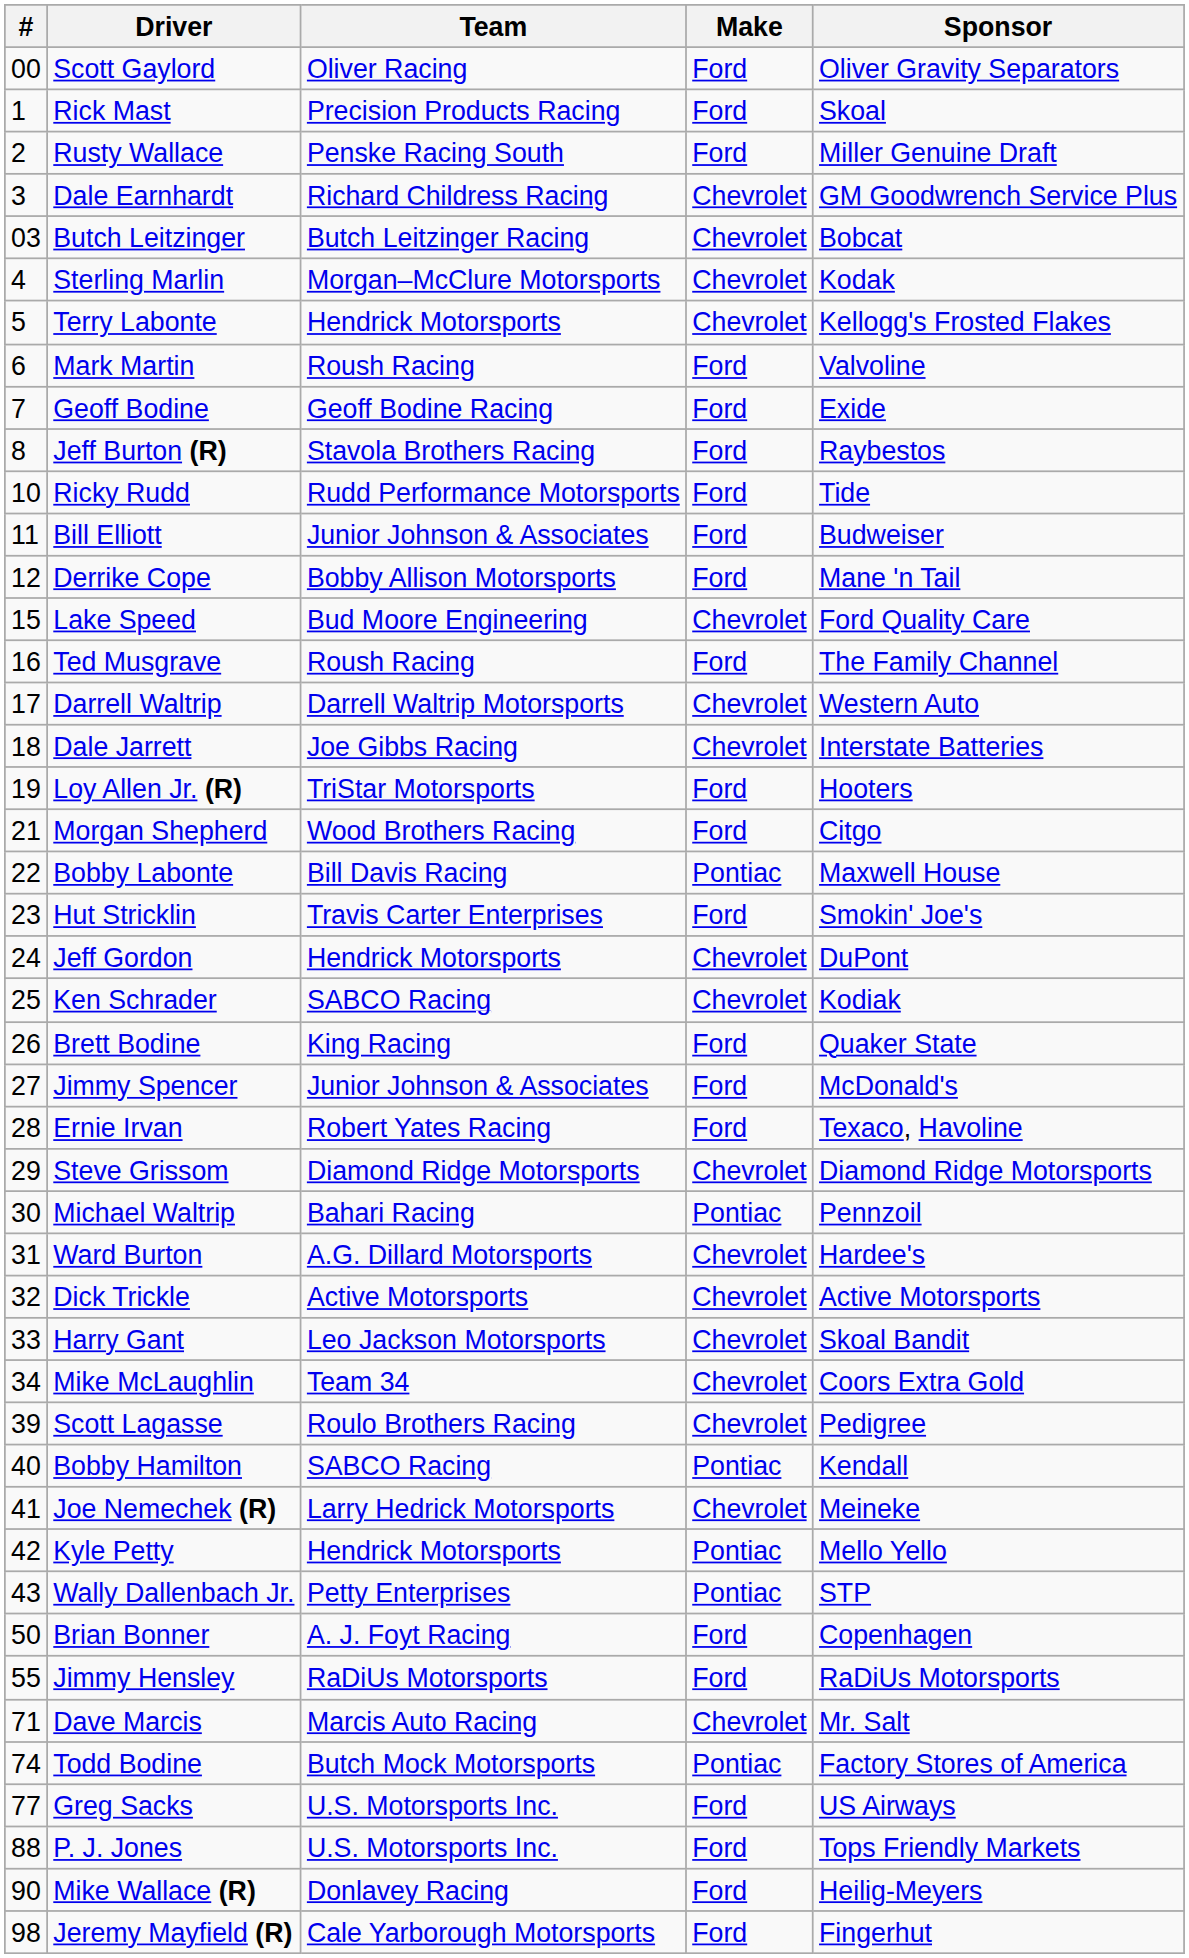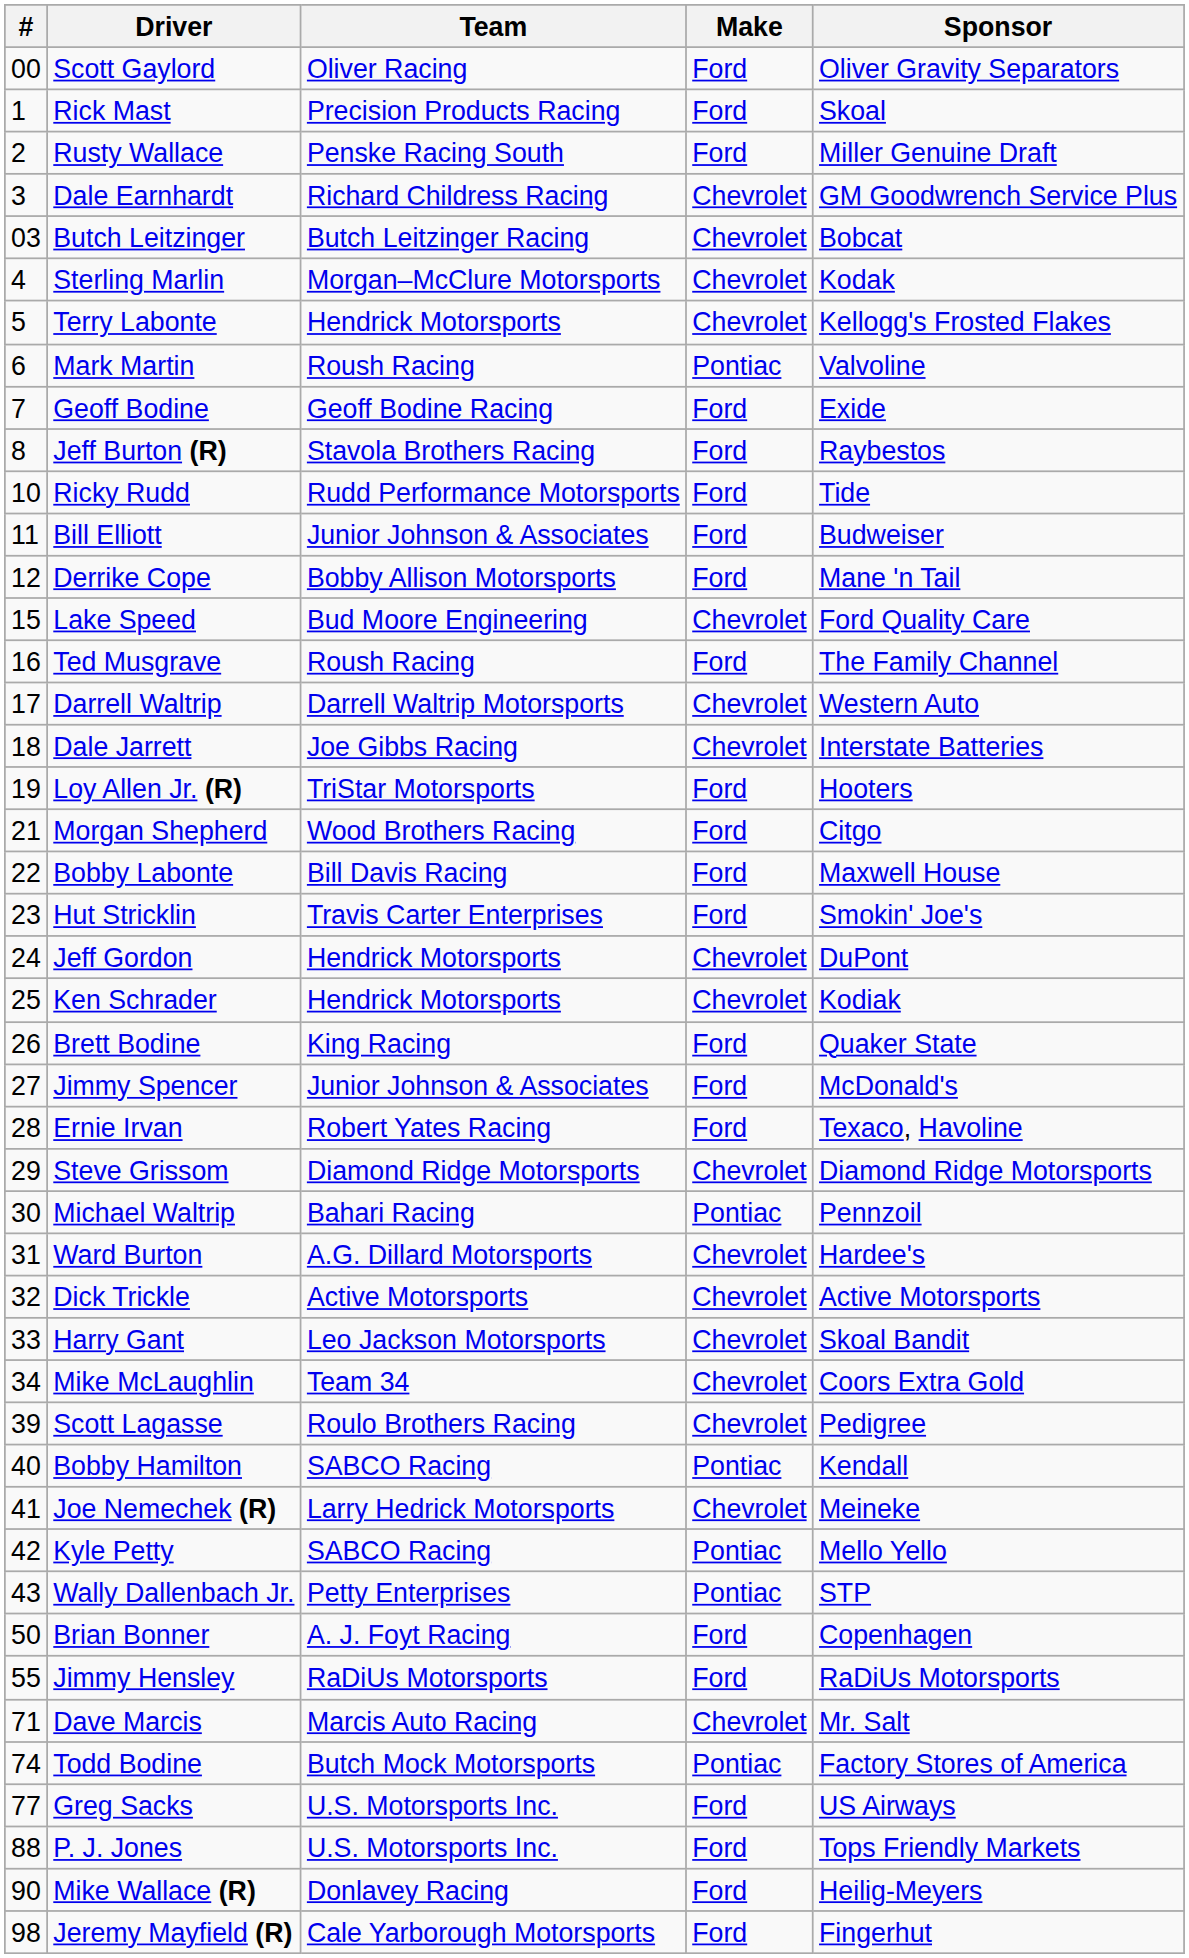 <table class="wikitable" style="font-size:95%">
 <tr>
 <th>#</th>
 <th>Driver</th>
 <th>Team</th>
 <th>Make</th>
 <th>Sponsor</th>
 </tr>
 <tr>
 <td>00</td>
 <td><a href='#'>Scott Gaylord</a></td>
 <td><a href='#'>Oliver Racing</a></td>
 <td><a href='#'>Ford</a></td>
 <td><a href='#'>Oliver Gravity Separators</a></td>
 </tr>
 <tr>
 <td>1</td>
 <td><a href='#'>Rick Mast</a></td>
 <td><a href='#'>Precision Products Racing</a></td>
 <td><a href='#'>Ford</a></td>
 <td><a href='#'>Skoal</a></td>
 </tr>
 <tr>
 <td>2</td>
 <td><a href='#'>Rusty Wallace</a></td>
 <td><a href='#'>Penske Racing South</a></td>
 <td><a href='#'>Ford</a></td>
 <td><a href='#'>Miller Genuine Draft</a></td>
 </tr>
 <tr>
 <td>3</td>
 <td><a href='#'>Dale Earnhardt</a></td>
 <td><a href='#'>Richard Childress Racing</a></td>
 <td><a href='#'>Chevrolet</a></td>
 <td><a href='#'>GM Goodwrench Service Plus</a></td>
 </tr>
 <tr>
 <td>03</td>
 <td><a href='#'>Butch Leitzinger</a></td>
 <td><a href='#'>Butch Leitzinger Racing</a></td>
 <td><a href='#'>Chevrolet</a></td>
 <td><a href='#'>Bobcat</a></td>
 </tr>
 <tr>
 <td>4</td>
 <td><a href='#'>Sterling Marlin</a></td>
 <td><a href='#'>Morgan–McClure Motorsports</a></td>
 <td><a href='#'>Chevrolet</a></td>
 <td><a href='#'>Kodak</a></td>
 </tr>
 <tr>
 <td>5</td>
 <td><a href='#'>Terry Labonte</a></td>
 <td><a href='#'>Hendrick Motorsports</a></td>
 <td><a href='#'>Chevrolet</a></td>
 <td><a href='#'>Kellogg's Frosted Flakes</a></td>
 </tr>
 <tr>
 <td>6</td>
 <td><a href='#'>Mark Martin</a></td>
 <td><a href='#'>Roush Racing</a></td>
-<td><a href='#'>Ford</a></td>
+<td><a href='#'>Pontiac</a></td>
 <td><a href='#'>Valvoline</a></td>
 </tr>
 <tr>
 <td>7</td>
 <td><a href='#'>Geoff Bodine</a></td>
 <td><a href='#'>Geoff Bodine Racing</a></td>
 <td><a href='#'>Ford</a></td>
 <td><a href='#'>Exide</a></td>
 </tr>
 <tr>
 <td>8</td>
 <td><a href='#'>Jeff Burton</a> <strong>(R)</strong></td>
 <td><a href='#'>Stavola Brothers Racing</a></td>
 <td><a href='#'>Ford</a></td>
 <td><a href='#'>Raybestos</a></td>
 </tr>
 <tr>
 <td>10</td>
 <td><a href='#'>Ricky Rudd</a></td>
 <td><a href='#'>Rudd Performance Motorsports</a></td>
 <td><a href='#'>Ford</a></td>
 <td><a href='#'>Tide</a></td>
 </tr>
 <tr>
 <td>11</td>
 <td><a href='#'>Bill Elliott</a></td>
 <td><a href='#'>Junior Johnson & Associates</a></td>
 <td><a href='#'>Ford</a></td>
 <td><a href='#'>Budweiser</a></td>
 </tr>
 <tr>
 <td>12</td>
 <td><a href='#'>Derrike Cope</a></td>
 <td><a href='#'>Bobby Allison Motorsports</a></td>
 <td><a href='#'>Ford</a></td>
 <td><a href='#'>Mane 'n Tail</a></td>
 </tr>
 <tr>
 <td>15</td>
 <td><a href='#'>Lake Speed</a></td>
 <td><a href='#'>Bud Moore Engineering</a></td>
 <td><a href='#'>Chevrolet</a></td>
 <td><a href='#'>Ford Quality Care</a></td>
 </tr>
 <tr>
 <td>16</td>
 <td><a href='#'>Ted Musgrave</a></td>
 <td><a href='#'>Roush Racing</a></td>
 <td><a href='#'>Ford</a></td>
 <td><a href='#'>The Family Channel</a></td>
 </tr>
 <tr>
 <td>17</td>
 <td><a href='#'>Darrell Waltrip</a></td>
 <td><a href='#'>Darrell Waltrip Motorsports</a></td>
 <td><a href='#'>Chevrolet</a></td>
 <td><a href='#'>Western Auto</a></td>
 </tr>
 <tr>
 <td>18</td>
 <td><a href='#'>Dale Jarrett</a></td>
 <td><a href='#'>Joe Gibbs Racing</a></td>
 <td><a href='#'>Chevrolet</a></td>
 <td><a href='#'>Interstate Batteries</a></td>
 </tr>
 <tr>
 <td>19</td>
 <td><a href='#'>Loy Allen Jr.</a> <strong>(R)</strong></td>
 <td><a href='#'>TriStar Motorsports</a></td>
 <td><a href='#'>Ford</a></td>
 <td><a href='#'>Hooters</a></td>
 </tr>
 <tr>
 <td>21</td>
 <td><a href='#'>Morgan Shepherd</a></td>
 <td><a href='#'>Wood Brothers Racing</a></td>
 <td><a href='#'>Ford</a></td>
 <td><a href='#'>Citgo</a></td>
 </tr>
 <tr>
 <td>22</td>
 <td><a href='#'>Bobby Labonte</a></td>
 <td><a href='#'>Bill Davis Racing</a></td>
-<td><a href='#'>Pontiac</a></td>
+<td><a href='#'>Ford</a></td>
 <td><a href='#'>Maxwell House</a></td>
 </tr>
 <tr>
 <td>23</td>
 <td><a href='#'>Hut Stricklin</a></td>
 <td><a href='#'>Travis Carter Enterprises</a></td>
 <td><a href='#'>Ford</a></td>
 <td><a href='#'>Smokin' Joe's</a></td>
 </tr>
 <tr>
 <td>24</td>
 <td><a href='#'>Jeff Gordon</a></td>
 <td><a href='#'>Hendrick Motorsports</a></td>
 <td><a href='#'>Chevrolet</a></td>
 <td><a href='#'>DuPont</a></td>
 </tr>
 <tr>
 <td>25</td>
 <td><a href='#'>Ken Schrader</a></td>
-<td><a href='#'>SABCO Racing</a></td>
+<td><a href='#'>Hendrick Motorsports</a></td>
 <td><a href='#'>Chevrolet</a></td>
 <td><a href='#'>Kodiak</a></td>
 </tr>
 <tr>
 <td>26</td>
 <td><a href='#'>Brett Bodine</a></td>
 <td><a href='#'>King Racing</a></td>
 <td><a href='#'>Ford</a></td>
 <td><a href='#'>Quaker State</a></td>
 </tr>
 <tr>
 <td>27</td>
 <td><a href='#'>Jimmy Spencer</a></td>
 <td><a href='#'>Junior Johnson & Associates</a></td>
 <td><a href='#'>Ford</a></td>
 <td><a href='#'>McDonald's</a></td>
 </tr>
 <tr>
 <td>28</td>
 <td><a href='#'>Ernie Irvan</a></td>
 <td><a href='#'>Robert Yates Racing</a></td>
 <td><a href='#'>Ford</a></td>
 <td><a href='#'>Texaco</a>, <a href='#'>Havoline</a></td>
 </tr>
 <tr>
 <td>29</td>
 <td><a href='#'>Steve Grissom</a></td>
 <td><a href='#'>Diamond Ridge Motorsports</a></td>
 <td><a href='#'>Chevrolet</a></td>
 <td><a href='#'>Diamond Ridge Motorsports</a></td>
 </tr>
 <tr>
 <td>30</td>
 <td><a href='#'>Michael Waltrip</a></td>
 <td><a href='#'>Bahari Racing</a></td>
 <td><a href='#'>Pontiac</a></td>
 <td><a href='#'>Pennzoil</a></td>
 </tr>
 <tr>
 <td>31</td>
 <td><a href='#'>Ward Burton</a></td>
 <td><a href='#'>A.G. Dillard Motorsports</a></td>
 <td><a href='#'>Chevrolet</a></td>
 <td><a href='#'>Hardee's</a></td>
 </tr>
 <tr>
 <td>32</td>
 <td><a href='#'>Dick Trickle</a></td>
 <td><a href='#'>Active Motorsports</a></td>
 <td><a href='#'>Chevrolet</a></td>
 <td><a href='#'>Active Motorsports</a></td>
 </tr>
 <tr>
 <td>33</td>
 <td><a href='#'>Harry Gant</a></td>
 <td><a href='#'>Leo Jackson Motorsports</a></td>
 <td><a href='#'>Chevrolet</a></td>
 <td><a href='#'>Skoal Bandit</a></td>
 </tr>
 <tr>
 <td>34</td>
 <td><a href='#'>Mike McLaughlin</a></td>
 <td><a href='#'>Team 34</a></td>
 <td><a href='#'>Chevrolet</a></td>
 <td><a href='#'>Coors Extra Gold</a></td>
 </tr>
 <tr>
 <td>39</td>
 <td><a href='#'>Scott Lagasse</a></td>
 <td><a href='#'>Roulo Brothers Racing</a></td>
 <td><a href='#'>Chevrolet</a></td>
 <td><a href='#'>Pedigree</a></td>
 </tr>
 <tr>
 <td>40</td>
 <td><a href='#'>Bobby Hamilton</a></td>
 <td><a href='#'>SABCO Racing</a></td>
 <td><a href='#'>Pontiac</a></td>
 <td><a href='#'>Kendall</a></td>
 </tr>
 <tr>
 <td>41</td>
 <td><a href='#'>Joe Nemechek</a> <strong>(R)</strong></td>
 <td><a href='#'>Larry Hedrick Motorsports</a></td>
 <td><a href='#'>Chevrolet</a></td>
 <td><a href='#'>Meineke</a></td>
 </tr>
 <tr>
 <td>42</td>
 <td><a href='#'>Kyle Petty</a></td>
-<td><a href='#'>Hendrick Motorsports</a></td>
+<td><a href='#'>SABCO Racing</a></td>
 <td><a href='#'>Pontiac</a></td>
 <td><a href='#'>Mello Yello</a></td>
 </tr>
 <tr>
 <td>43</td>
 <td><a href='#'>Wally Dallenbach Jr.</a></td>
 <td><a href='#'>Petty Enterprises</a></td>
 <td><a href='#'>Pontiac</a></td>
 <td><a href='#'>STP</a></td>
 </tr>
 <tr>
 <td>50</td>
 <td><a href='#'>Brian Bonner</a></td>
 <td><a href='#'>A. J. Foyt Racing</a></td>
 <td><a href='#'>Ford</a></td>
 <td><a href='#'>Copenhagen</a></td>
 </tr>
 <tr>
 <td>55</td>
 <td><a href='#'>Jimmy Hensley</a></td>
 <td><a href='#'>RaDiUs Motorsports</a></td>
 <td><a href='#'>Ford</a></td>
 <td><a href='#'>RaDiUs Motorsports</a></td>
 </tr>
 <tr>
 <td>71</td>
 <td><a href='#'>Dave Marcis</a></td>
 <td><a href='#'>Marcis Auto Racing</a></td>
 <td><a href='#'>Chevrolet</a></td>
 <td><a href='#'>Mr. Salt</a></td>
 </tr>
 <tr>
 <td>74</td>
 <td><a href='#'>Todd Bodine</a></td>
 <td><a href='#'>Butch Mock Motorsports</a></td>
 <td><a href='#'>Pontiac</a></td>
 <td><a href='#'>Factory Stores of America</a></td>
 </tr>
 <tr>
 <td>77</td>
 <td><a href='#'>Greg Sacks</a></td>
 <td><a href='#'>U.S. Motorsports Inc.</a></td>
 <td><a href='#'>Ford</a></td>
 <td><a href='#'>US Airways</a></td>
 </tr>
 <tr>
 <td>88</td>
 <td><a href='#'>P. J. Jones</a></td>
 <td><a href='#'>U.S. Motorsports Inc.</a></td>
 <td><a href='#'>Ford</a></td>
 <td><a href='#'>Tops Friendly Markets</a></td>
 </tr>
 <tr>
 <td>90</td>
 <td><a href='#'>Mike Wallace</a> <strong>(R)</strong></td>
 <td><a href='#'>Donlavey Racing</a></td>
 <td><a href='#'>Ford</a></td>
 <td><a href='#'>Heilig-Meyers</a></td>
 </tr>
 <tr>
 <td>98</td>
 <td><a href='#'>Jeremy Mayfield</a> <strong>(R)</strong></td>
 <td><a href='#'>Cale Yarborough Motorsports</a></td>
 <td><a href='#'>Ford</a></td>
 <td><a href='#'>Fingerhut</a></td>
 </tr>
 </table>
